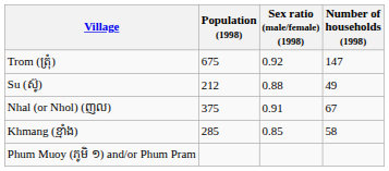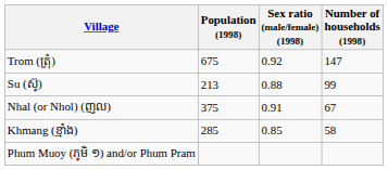 <table class="wikitable">
 <tr>
 <th><a href='#'>Village</a></th>
 <th>Population<br><small>(1998)</small></th>
 <th>Sex ratio<br><small>(male/female)</small><br><small>(1998)</small></th>
 <th>Number of<br>households<br><small>(1998)</small></th>
 </tr>
 <tr>
 <td>Trom (ត្រុំ)</td>
 <td>675</td>
 <td>0.92</td>
 <td>147</td>
 </tr>
 <tr>
 <td>Su (ស៊ូ)</td>
-<td>212</td>
+<td>213</td>
 <td>0.88</td>
-<td>49</td>
+<td>99</td>
 </tr>
 <tr>
 <td>Nhal (or Nhol) (ញល)</td>
 <td>375</td>
 <td>0.91</td>
 <td>67</td>
 </tr>
 <tr>
 <td>Khmang (ខ្មាំង)</td>
 <td>285</td>
 <td>0.85</td>
 <td>58</td>
 </tr>
 <tr>
 <td>Phum Muoy (ភូមិ ១) and/or Phum Pram</td>
 <td></td>
 <td></td>
 </tr>
 </table>
